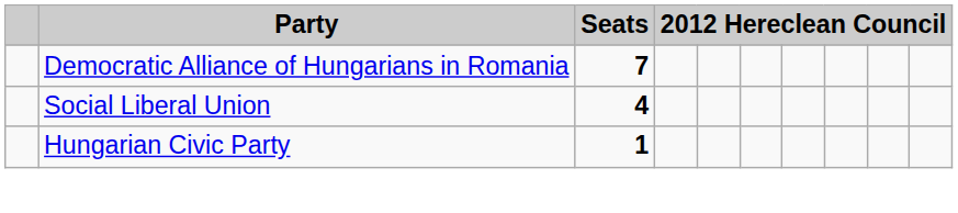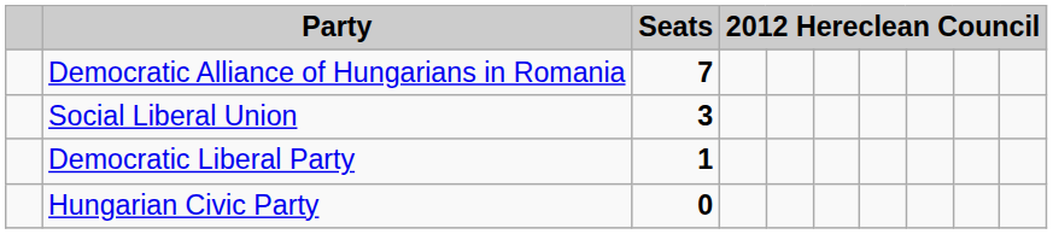 <table class="wikitable">
 <tr>
 <th style="background:#ccc">   </th>
 <th style="background:#ccc">Party</th>
 <th style="background:#ccc">Seats</th>
 <th style="background:#ccc" colspan="7">2012 Hereclean Council</th>
 </tr>
 <tr>
 <td>  </td>
 <td><a href='#'>Democratic Alliance of Hungarians in Romania</a></td>
 <td style="text-align: right"><strong>7</strong></td>
 <td>  </td>
 <td>  </td>
 <td>  </td>
 <td>  </td>
 <td>  </td>
 <td>  </td>
 <td>  </td>
 </tr>
 <tr>
 <td>  </td>
 <td><a href='#'>Social Liberal Union</a></td>
-<td style="text-align: right"><strong>4</strong></td>
+<td style="text-align: right"><strong>3</strong></td>
 <td>  </td>
 <td>  </td>
 <td>  </td>
 <td>  </td>
 <td> </td>
 <td> </td>
 <td> </td>
 </tr>
 <tr>
 <td>  </td>
-<td><a href='#'>Hungarian Civic Party</a></td>
+<td><a href='#'>Democratic Liberal Party</a></td>
 <td style="text-align: right"><strong>1</strong></td>
 <td>  </td>
 <td> </td>
 <td> </td>
 <td> </td>
 <td> </td>
 <td> </td>
 <td> </td>
 </tr>
+<tr>
+<td>  </td>
+<td><a href='#'>Hungarian Civic Party</a></td>
+<td style="text-align: right"><strong>0</strong></td>
+<td>  </td>
+<td> </td>
+<td> </td>
+<td> </td>
+<td> </td>
+<td> </td>
+<td> </td>
+</tr>
 </table>
